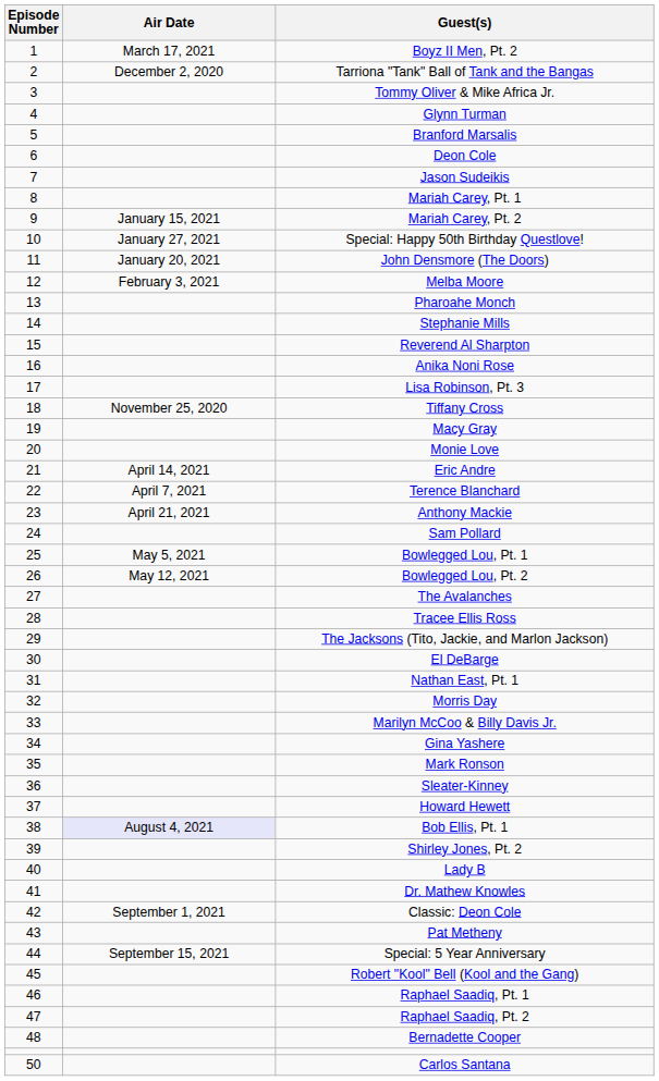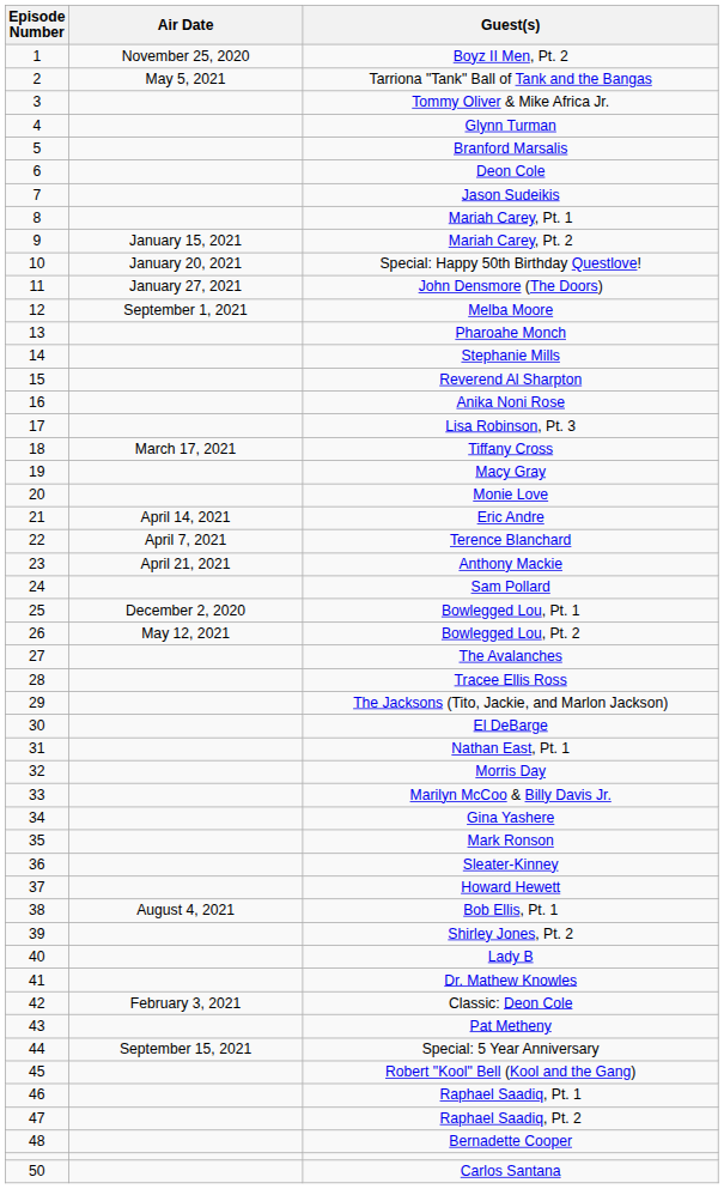 <table class="wikitable" style="text-align: center;">
 <tr>
 <th scope="col" style="width: 20px;">Episode Number</th>
 <th scope="col" style="width: 250px;">Air Date</th>
 <th scope="col" style="width: 450px;">Guest(s)</th>
 </tr>
 <tr>
 <td>1</td>
-<td>March 17, 2021</td>
+<td>November 25, 2020</td>
 <td><a href='#'>Boyz II Men</a>, Pt. 2</td>
 </tr>
 <tr>
 <td>2</td>
-<td>December 2, 2020</td>
+<td>May 5, 2021</td>
 <td>Tarriona "Tank" Ball of <a href='#'>Tank and the Bangas</a></td>
 </tr>
 <tr>
 <td>3</td>
 <td></td>
 <td><a href='#'>Tommy Oliver</a> & Mike Africa Jr.</td>
 </tr>
 <tr>
 <td>4</td>
 <td></td>
 <td><a href='#'>Glynn Turman</a></td>
 </tr>
 <tr>
 <td>5</td>
 <td></td>
 <td><a href='#'>Branford Marsalis</a></td>
 </tr>
 <tr>
 <td>6</td>
 <td></td>
 <td><a href='#'>Deon Cole</a></td>
 </tr>
 <tr>
 <td>7</td>
 <td></td>
 <td><a href='#'>Jason Sudeikis</a></td>
 </tr>
 <tr>
 <td>8</td>
 <td></td>
 <td><a href='#'>Mariah Carey</a>, Pt. 1</td>
 </tr>
 <tr>
 <td>9</td>
 <td>January 15, 2021</td>
 <td><a href='#'>Mariah Carey</a>, Pt. 2</td>
 </tr>
 <tr>
 <td>10</td>
-<td>January 27, 2021</td>
+<td>January 20, 2021</td>
 <td>Special: Happy 50th Birthday <a href='#'>Questlove</a>!</td>
 </tr>
 <tr>
 <td>11</td>
-<td>January 20, 2021</td>
+<td>January 27, 2021</td>
 <td><a href='#'>John Densmore</a> (<a href='#'>The Doors</a>)</td>
 </tr>
 <tr>
 <td>12</td>
-<td>February 3, 2021</td>
+<td>September 1, 2021</td>
 <td><a href='#'>Melba Moore</a></td>
 </tr>
 <tr>
 <td>13</td>
 <td></td>
 <td><a href='#'>Pharoahe Monch</a></td>
 </tr>
 <tr>
 <td>14</td>
 <td></td>
 <td><a href='#'>Stephanie Mills</a></td>
 </tr>
 <tr>
 <td>15</td>
 <td></td>
 <td><a href='#'>Reverend Al Sharpton</a></td>
 </tr>
 <tr>
 <td>16</td>
 <td></td>
 <td><a href='#'>Anika Noni Rose</a></td>
 </tr>
 <tr>
 <td>17</td>
 <td></td>
 <td><a href='#'>Lisa Robinson</a>, Pt. 3</td>
 </tr>
 <tr>
 <td>18</td>
-<td>November 25, 2020</td>
+<td>March 17, 2021</td>
 <td><a href='#'>Tiffany Cross</a></td>
 </tr>
 <tr>
 <td>19</td>
 <td></td>
 <td><a href='#'>Macy Gray</a></td>
 </tr>
 <tr>
 <td>20</td>
 <td></td>
 <td><a href='#'>Monie Love</a></td>
 </tr>
 <tr>
 <td>21</td>
 <td>April 14, 2021</td>
 <td><a href='#'>Eric Andre</a></td>
 </tr>
 <tr>
 <td>22</td>
 <td>April 7, 2021</td>
 <td><a href='#'>Terence Blanchard</a></td>
 </tr>
 <tr>
 <td>23</td>
 <td>April 21, 2021</td>
 <td><a href='#'>Anthony Mackie</a></td>
 </tr>
 <tr>
 <td>24</td>
 <td></td>
 <td><a href='#'>Sam Pollard</a></td>
 </tr>
 <tr>
 <td>25</td>
-<td>May 5, 2021</td>
+<td>December 2, 2020</td>
 <td><a href='#'>Bowlegged Lou</a>, Pt. 1</td>
 </tr>
 <tr>
 <td>26</td>
 <td>May 12, 2021</td>
 <td><a href='#'>Bowlegged Lou</a>, Pt. 2</td>
 </tr>
 <tr>
 <td>27</td>
 <td></td>
 <td><a href='#'>The Avalanches</a></td>
 </tr>
 <tr>
 <td>28</td>
 <td></td>
 <td><a href='#'>Tracee Ellis Ross</a></td>
 </tr>
 <tr>
 <td>29</td>
 <td></td>
 <td><a href='#'>The Jacksons</a> (Tito, Jackie, and Marlon Jackson)</td>
 </tr>
 <tr>
 <td>30</td>
 <td></td>
 <td><a href='#'>El DeBarge</a></td>
 </tr>
 <tr>
 <td>31</td>
 <td></td>
 <td><a href='#'>Nathan East</a>, Pt. 1</td>
 </tr>
 <tr>
 <td>32</td>
 <td></td>
 <td><a href='#'>Morris Day</a></td>
 </tr>
 <tr>
 <td>33</td>
 <td></td>
 <td><a href='#'>Marilyn McCoo</a> & <a href='#'>Billy Davis Jr.</a></td>
 </tr>
 <tr>
 <td>34</td>
 <td></td>
 <td><a href='#'>Gina Yashere</a></td>
 </tr>
 <tr>
 <td>35</td>
 <td></td>
 <td><a href='#'>Mark Ronson</a></td>
 </tr>
 <tr>
 <td>36</td>
 <td></td>
 <td><a href='#'>Sleater-Kinney</a></td>
 </tr>
 <tr>
 <td>37</td>
 <td></td>
 <td><a href='#'>Howard Hewett</a></td>
 </tr>
 <tr>
 <td>38</td>
-<td style="background: lavender;">August 4, 2021</td>
+<td>August 4, 2021</td>
 <td><a href='#'>Bob Ellis</a>, Pt. 1</td>
 </tr>
 <tr>
 <td>39</td>
 <td></td>
 <td><a href='#'>Shirley Jones</a>, Pt. 2</td>
 </tr>
 <tr>
 <td>40</td>
 <td></td>
 <td><a href='#'>Lady B</a></td>
 </tr>
 <tr>
 <td>41</td>
 <td></td>
 <td><a href='#'>Dr. Mathew Knowles</a></td>
 </tr>
 <tr>
 <td>42</td>
-<td>September 1, 2021</td>
+<td>February 3, 2021</td>
 <td>Classic: <a href='#'>Deon Cole</a></td>
 </tr>
 <tr>
 <td>43</td>
 <td></td>
 <td><a href='#'>Pat Metheny</a></td>
 </tr>
 <tr>
 <td>44</td>
 <td>September 15, 2021</td>
 <td>Special: 5 Year Anniversary</td>
 </tr>
 <tr>
 <td>45</td>
 <td></td>
 <td><a href='#'>Robert "Kool" Bell</a> (<a href='#'>Kool and the Gang</a>)</td>
 </tr>
 <tr>
 <td>46</td>
 <td></td>
 <td><a href='#'>Raphael Saadiq</a>, Pt. 1</td>
 </tr>
 <tr>
 <td>47</td>
 <td></td>
 <td><a href='#'>Raphael Saadiq</a>, Pt. 2</td>
 </tr>
 <tr>
 <td>48</td>
 <td></td>
 <td><a href='#'>Bernadette Cooper</a></td>
 </tr>
 <tr>
 <td></td>
 <td></td>
 <td></td>
 </tr>
 <tr>
 <td>50</td>
 <td></td>
 <td><a href='#'>Carlos Santana</a></td>
 </tr>
 </table>
